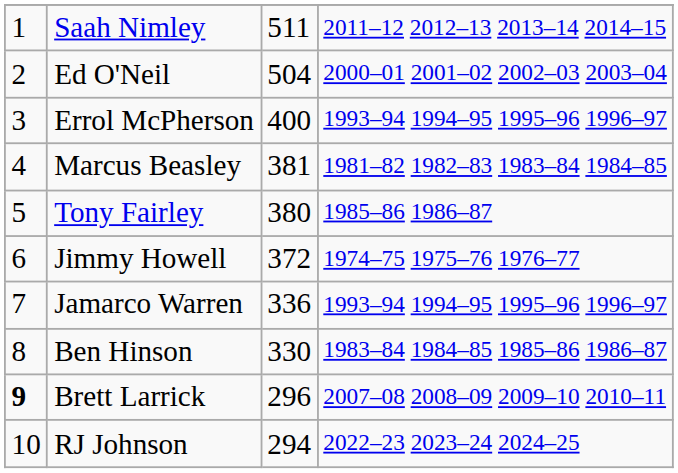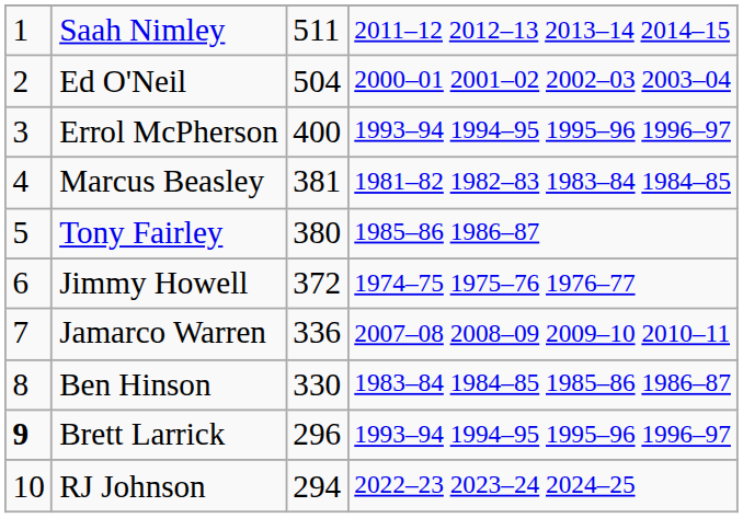 <table class="wikitable">
 <tr>
 </tr>
 <tr>
 <td>1</td>
 <td><a href='#'>Saah Nimley</a></td>
 <td>511</td>
 <td style="font-size:80%;"><a href='#'>2011–12</a> <a href='#'>2012–13</a> <a href='#'>2013–14</a> <a href='#'>2014–15</a></td>
 </tr>
 <tr>
 <td>2</td>
 <td>Ed O'Neil</td>
 <td>504</td>
 <td style="font-size:80%;"><a href='#'>2000–01</a> <a href='#'>2001–02</a> <a href='#'>2002–03</a> <a href='#'>2003–04</a></td>
 </tr>
 <tr>
 <td>3</td>
 <td>Errol McPherson</td>
 <td>400</td>
 <td style="font-size:80%;"><a href='#'>1993–94</a> <a href='#'>1994–95</a> <a href='#'>1995–96</a> <a href='#'>1996–97</a></td>
 </tr>
 <tr>
 <td>4</td>
 <td>Marcus Beasley</td>
 <td>381</td>
 <td style="font-size:80%;"><a href='#'>1981–82</a> <a href='#'>1982–83</a> <a href='#'>1983–84</a> <a href='#'>1984–85</a></td>
 </tr>
 <tr>
 <td>5</td>
 <td><a href='#'>Tony Fairley</a></td>
 <td>380</td>
 <td style="font-size:80%;"><a href='#'>1985–86</a> <a href='#'>1986–87</a></td>
 </tr>
 <tr>
 <td>6</td>
 <td>Jimmy Howell</td>
 <td>372</td>
 <td style="font-size:80%;"><a href='#'>1974–75</a> <a href='#'>1975–76</a> <a href='#'>1976–77</a></td>
 </tr>
 <tr>
 <td>7</td>
 <td>Jamarco Warren</td>
 <td>336</td>
-<td style="font-size:80%;"><a href='#'>1993–94</a> <a href='#'>1994–95</a> <a href='#'>1995–96</a> <a href='#'>1996–97</a></td>
+<td style="font-size:80%;"><a href='#'>2007–08</a> <a href='#'>2008–09</a> <a href='#'>2009–10</a> <a href='#'>2010–11</a></td>
 </tr>
 <tr>
 <td>8</td>
 <td>Ben Hinson</td>
 <td>330</td>
 <td style="font-size:80%;"><a href='#'>1983–84</a> <a href='#'>1984–85</a> <a href='#'>1985–86</a> <a href='#'>1986–87</a></td>
 </tr>
 <tr>
 <td><strong>9</strong></td>
 <td>Brett Larrick</td>
 <td>296</td>
-<td style="font-size:80%;"><a href='#'>2007–08</a> <a href='#'>2008–09</a> <a href='#'>2009–10</a> <a href='#'>2010–11</a></td>
+<td style="font-size:80%;"><a href='#'>1993–94</a> <a href='#'>1994–95</a> <a href='#'>1995–96</a> <a href='#'>1996–97</a></td>
 </tr>
 <tr>
 <td>10</td>
 <td>RJ Johnson</td>
 <td>294</td>
 <td style="font-size:80%;"><a href='#'>2022–23</a> <a href='#'>2023–24</a> <a href='#'>2024–25</a></td>
 </tr>
 </table>
